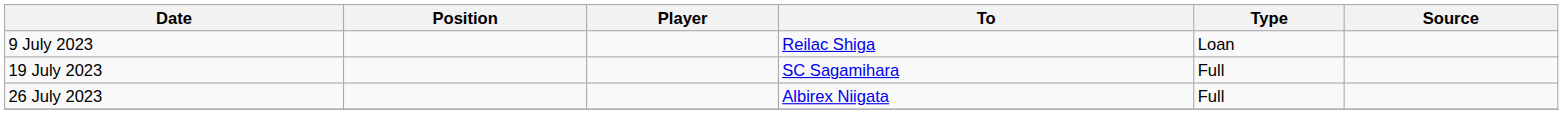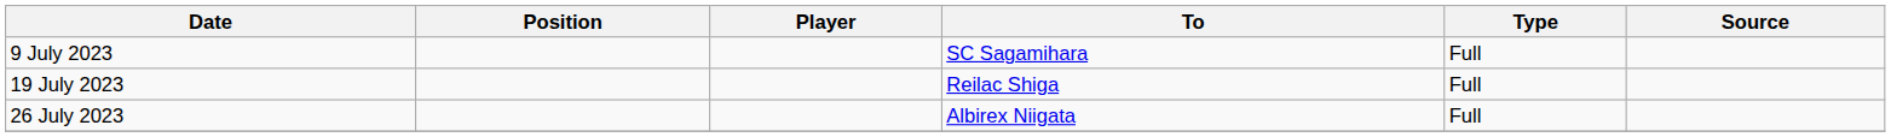 <table class="wikitable sortable" style="width:90%; text-align:center; font-size:95%; text-align:left;">
 <tr>
 <th>Date</th>
 <th>Position</th>
 <th>Player</th>
 <th>To</th>
 <th>Type</th>
 <th>Source</th>
 </tr>
 <tr>
 <td>9 July 2023</td>
 <td></td>
 <td></td>
-<td> <a href='#'>Reilac Shiga</a></td>
-<td>Loan</td>
+<td> <a href='#'>SC Sagamihara</a></td>
+<td>Full</td>
 <td></td>
 </tr>
 <tr>
 <td>19 July 2023</td>
 <td></td>
 <td></td>
-<td> <a href='#'>SC Sagamihara</a></td>
+<td> <a href='#'>Reilac Shiga</a></td>
 <td>Full</td>
 <td></td>
 </tr>
 <tr>
 <td>26 July 2023</td>
 <td></td>
 <td></td>
 <td> <a href='#'>Albirex Niigata</a></td>
 <td>Full</td>
 <td></td>
 </tr>
 <tr>
 </tr>
 </table>
